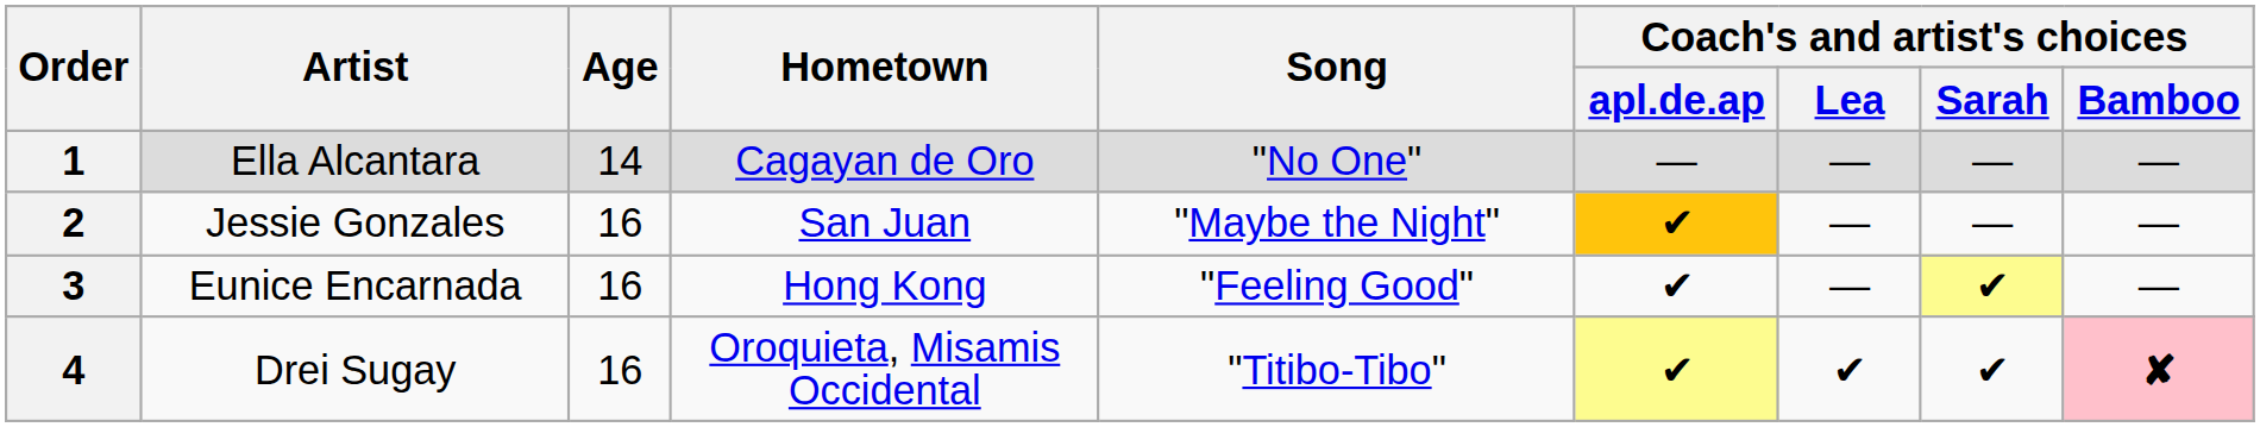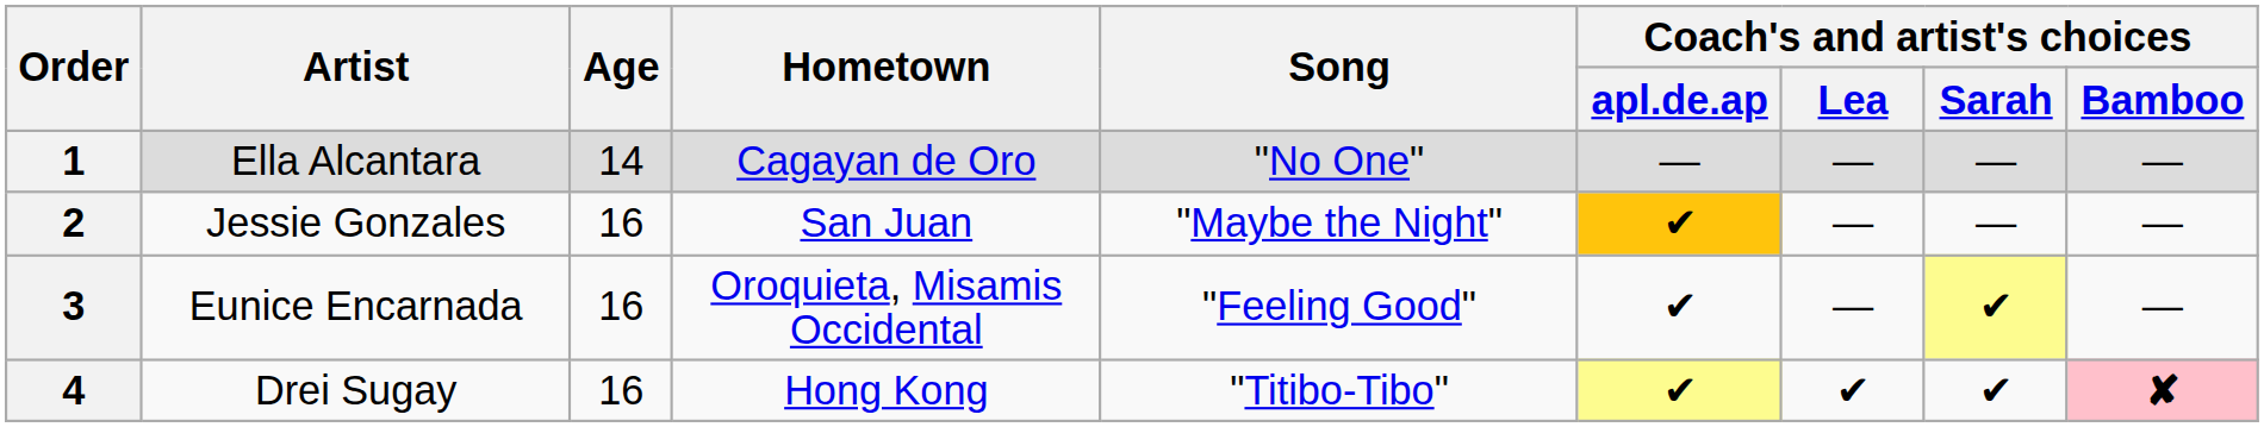 <table class="wikitable" style="text-align:center; line-height:17px; width:100%;">
 <tr>
 <th rowspan="2" scope="col" style="width:04%;">Order</th>
 <th rowspan="2" scope="col" style="width:18%;">Artist</th>
 <th rowspan="2" scope="col" style="width:04%;">Age</th>
 <th rowspan="2" scope="col" style="width:18%;">Hometown</th>
 <th rowspan="2" scope="col" style="width:20%;">Song</th>
 <th colspan="4" scope="col" style="width:24%;">Coach's and artist's choices</th>
 </tr>
 <tr>
 <th style="width:06%;"><a href='#'>apl.de.ap</a></th>
 <th style="width:06%;"><a href='#'>Lea</a></th>
 <th style="width:06%;"><a href='#'>Sarah</a></th>
 <th style="width:06%;"><a href='#'>Bamboo</a></th>
 </tr>
 <tr>
 <th>1</th>
 <td style="background:#dcdcdc;">Ella Alcantara</td>
 <td style="background:#dcdcdc;">14</td>
 <td style="background:#dcdcdc;"><a href='#'>Cagayan de Oro</a></td>
 <td style="background:#dcdcdc;">"<a href='#'>No One</a>"</td>
 <td style="background:#dcdcdc;">—</td>
 <td style="background:#dcdcdc;">—</td>
 <td style="background:#dcdcdc;">—</td>
 <td style="background:#dcdcdc;">—</td>
 </tr>
 <tr>
 <th>2</th>
 <td>Jessie Gonzales</td>
 <td>16</td>
 <td><a href='#'>San Juan</a></td>
 <td>"<a href='#'>Maybe the Night</a>"</td>
 <td style="background:#ffc40c;">✔</td>
 <td>—</td>
 <td>—</td>
 <td>—</td>
 </tr>
 <tr>
 <th>3</th>
 <td>Eunice Encarnada</td>
 <td>16</td>
-<td><a href='#'>Hong Kong</a></td>
+<td><a href='#'>Oroquieta</a>, <a href='#'>Misamis Occidental</a></td>
 <td>"<a href='#'>Feeling Good</a>"</td>
 <td>✔</td>
 <td>—</td>
 <td style="background:#fdfc8f;">✔</td>
 <td>—</td>
 </tr>
 <tr>
 <th>4</th>
 <td>Drei Sugay</td>
 <td>16</td>
-<td><a href='#'>Oroquieta</a>, <a href='#'>Misamis Occidental</a></td>
+<td><a href='#'>Hong Kong</a></td>
 <td>"<a href='#'>Titibo-Tibo</a>"</td>
 <td style="background:#fdfc8f;">✔</td>
 <td>✔</td>
 <td>✔</td>
 <td style="background:pink;"><strong>✘</strong></td>
 </tr>
 </table>
